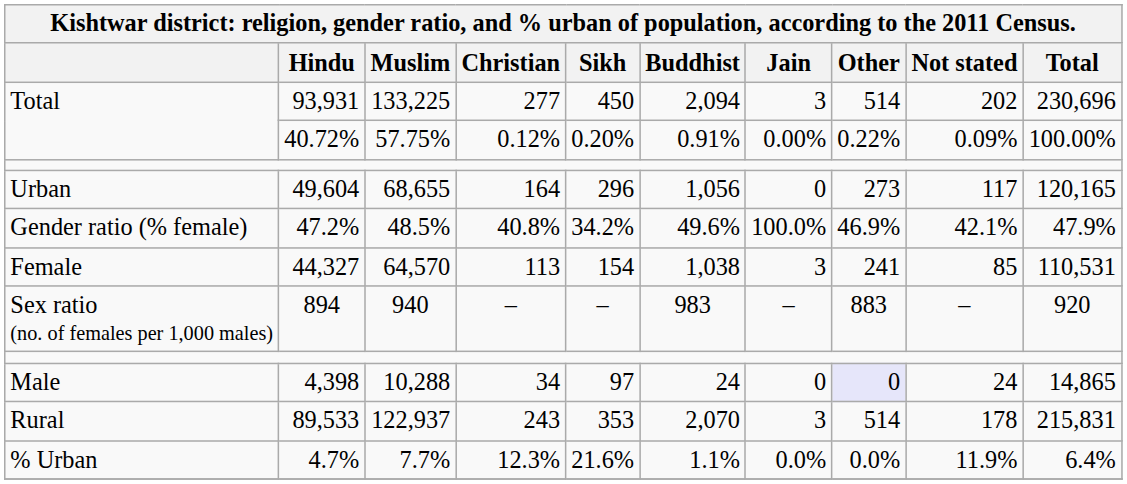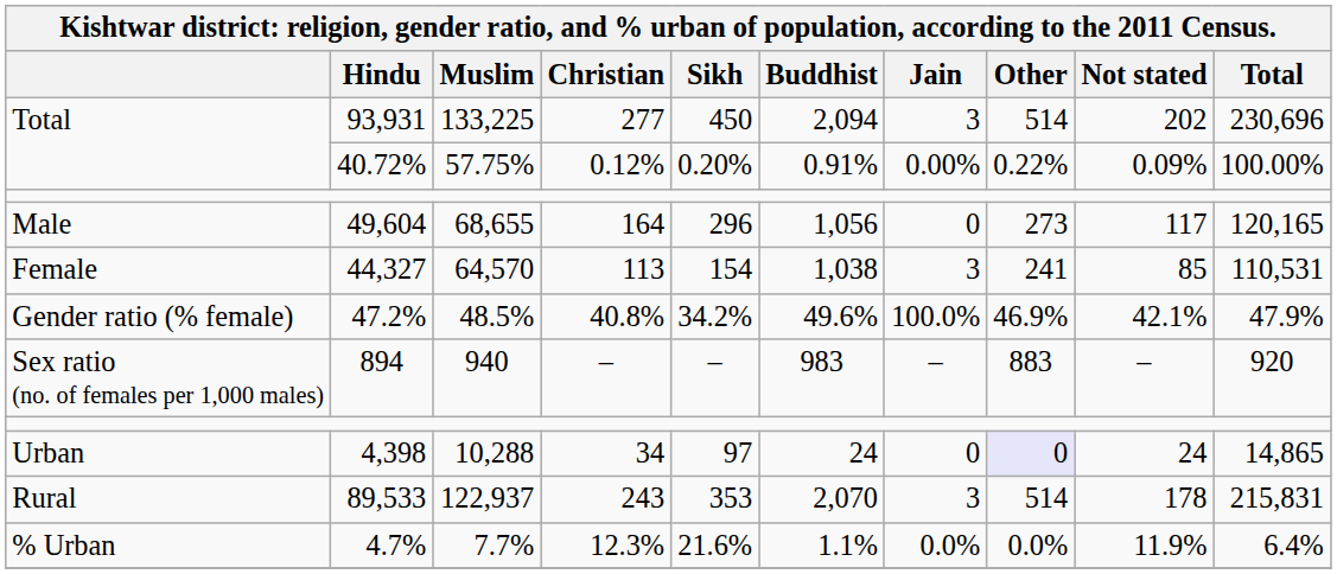 <table class="wikitable mw-collapsible mw-collapsed">
 <tr>
 <th colspan=10>Kishtwar district: religion, gender ratio, and % urban of population, according to the 2011 Census.</th>
 </tr>
 <tr style="vertical-align:top;">
 <th></th>
 <th>Hindu</th>
 <th>Muslim</th>
 <th>Christian</th>
 <th>Sikh</th>
 <th>Buddhist</th>
 <th>Jain</th>
 <th>Other</th>
 <th>Not stated</th>
 <th>Total</th>
 </tr>
 <tr style="vertical-align:top;text-align:right;">
 <td rowspan=2 style="text-align:left;">Total</td>
 <td>93,931</td>
 <td>133,225</td>
 <td>277</td>
 <td>450</td>
 <td>2,094</td>
 <td>3</td>
 <td>514</td>
 <td>202</td>
 <td>230,696</td>
 </tr>
 <tr style="vertical-align:top;text-align:right;">
 <td>40.72%</td>
 <td>57.75%</td>
 <td>0.12%</td>
 <td>0.20%</td>
 <td>0.91%</td>
 <td>0.00%</td>
 <td>0.22%</td>
 <td>0.09%</td>
 <td>100.00%</td>
 </tr>
 <tr>
 <td colspan=10></td>
 </tr>
 <tr style="vertical-align:top;text-align:right;">
-<td style="text-align:left;">Urban</td>
+<td style="text-align:left;">Male</td>
 <td>49,604</td>
 <td>68,655</td>
 <td>164</td>
 <td>296</td>
 <td>1,056</td>
 <td>0</td>
 <td>273</td>
 <td>117</td>
 <td>120,165</td>
+</tr>
+<tr style="vertical-align:top;text-align:right;">
+<td style="text-align:left;">Female</td>
+<td>44,327</td>
+<td>64,570</td>
+<td>113</td>
+<td>154</td>
+<td>1,038</td>
+<td>3</td>
+<td>241</td>
+<td>85</td>
+<td>110,531</td>
 </tr>
 <tr style="vertical-align:top;text-align:right;">
 <td style="text-align:left;">Gender ratio (% female)</td>
 <td>47.2%</td>
 <td>48.5%</td>
 <td>40.8%</td>
 <td>34.2%</td>
 <td>49.6%</td>
 <td>100.0%</td>
 <td>46.9%</td>
 <td>42.1%</td>
 <td>47.9%</td>
-</tr>
-<tr style="vertical-align:top;text-align:right;">
-<td style="text-align:left;">Female</td>
-<td>44,327</td>
-<td>64,570</td>
-<td>113</td>
-<td>154</td>
-<td>1,038</td>
-<td>3</td>
-<td>241</td>
-<td>85</td>
-<td>110,531</td>
 </tr>
 <tr style="vertical-align:top;text-align:center;">
 <td style="text-align:left;">Sex ratio <br><small>(no. of females per 1,000 males)</small></td>
 <td>894</td>
 <td>940</td>
 <td>–</td>
 <td>–</td>
 <td>983</td>
 <td>–</td>
 <td>883</td>
 <td>–</td>
 <td>920</td>
 </tr>
 <tr>
 <td colspan=10></td>
 </tr>
 <tr style="vertical-align:top;text-align:right;">
-<td style="text-align:left;">Male</td>
+<td style="text-align:left;">Urban</td>
 <td>4,398</td>
 <td>10,288</td>
 <td>34</td>
 <td>97</td>
 <td>24</td>
 <td>0</td>
 <td style="background: lavender;">0</td>
 <td>24</td>
 <td>14,865</td>
 </tr>
 <tr style="vertical-align:top;text-align:right;">
 <td style="text-align:left;">Rural</td>
 <td>89,533</td>
 <td>122,937</td>
 <td>243</td>
 <td>353</td>
 <td>2,070</td>
 <td>3</td>
 <td>514</td>
 <td>178</td>
 <td>215,831</td>
 </tr>
 <tr style="vertical-align:top;text-align:right;">
 <td style="text-align:left;">% Urban</td>
 <td>4.7%</td>
 <td>7.7%</td>
 <td>12.3%</td>
 <td>21.6%</td>
 <td>1.1%</td>
 <td>0.0%</td>
 <td>0.0%</td>
 <td>11.9%</td>
 <td>6.4%</td>
 </tr>
 <tr>
 </tr>
 </table>
